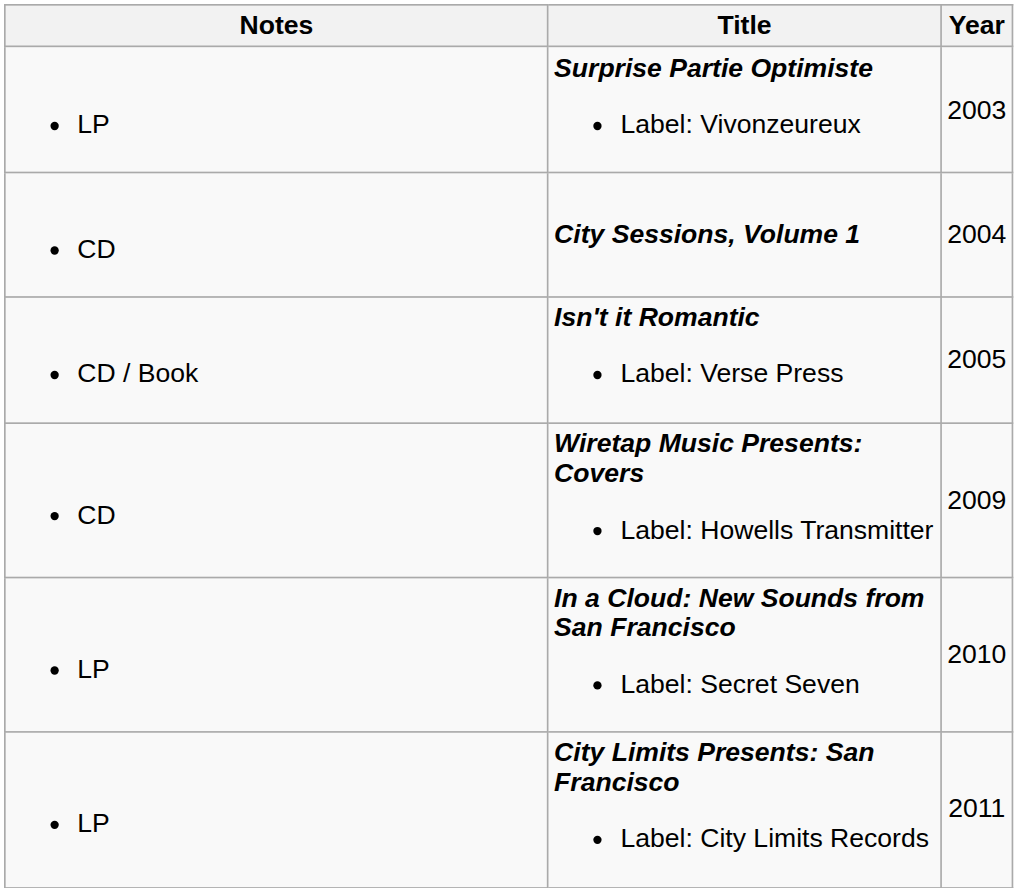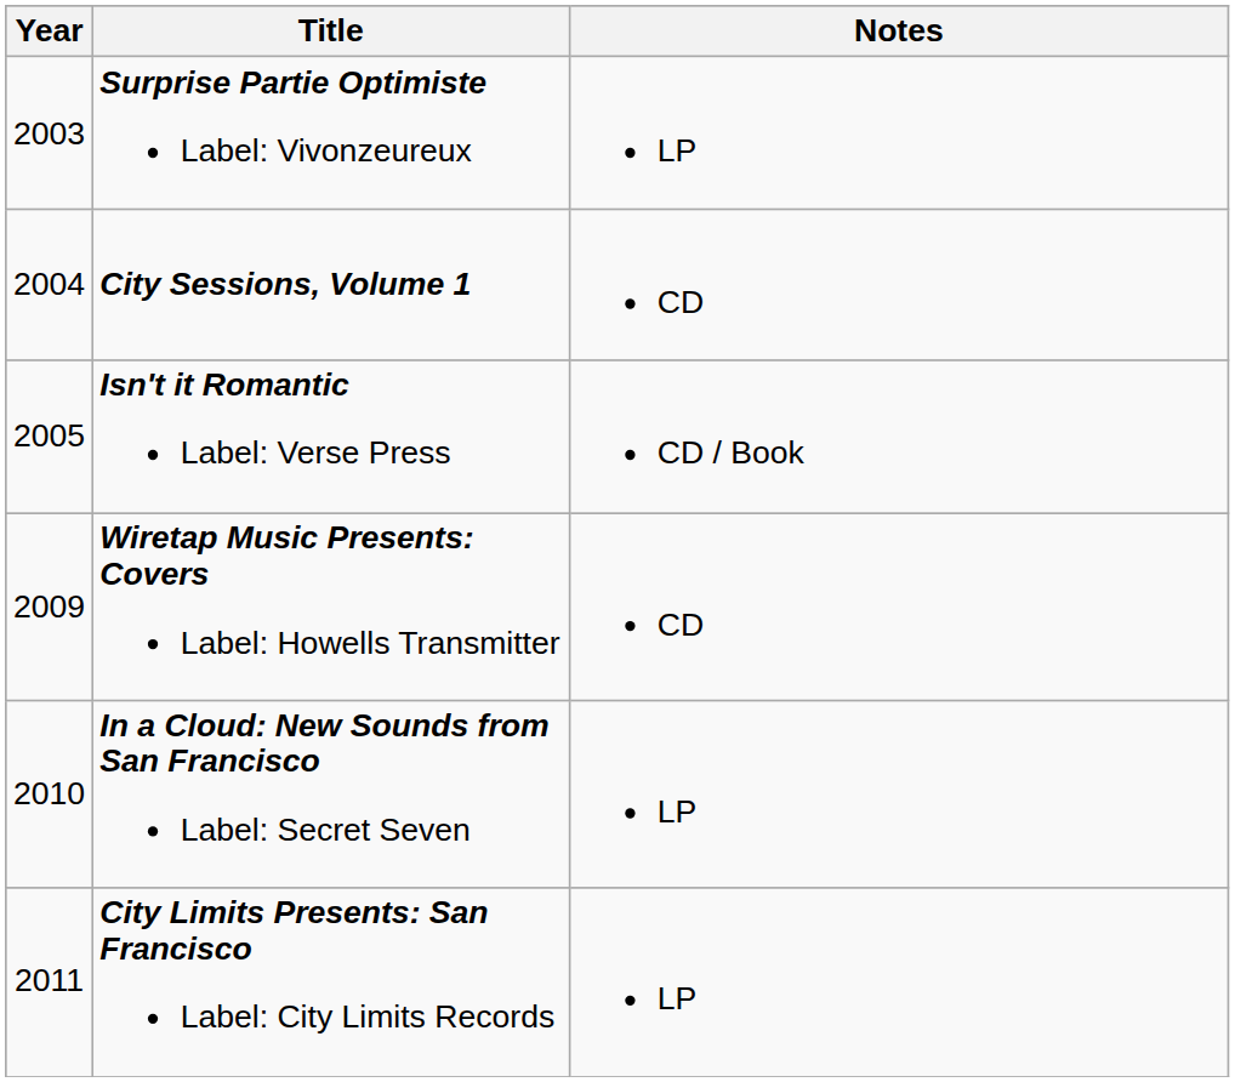 <table class="wikitable">
 <tr>
+<th width="33">Year</th>
+<th width="260">Title</th>
 <th width="400">Notes</th>
-<th width="260">Title</th>
-<th width="33">Year</th>
 </tr>
 <tr>
+<td align="center">2003</td>
+<td><strong><em>Surprise Partie Optimiste</em></strong><br><ul><li>Label: Vivonzeureux</li></ul></td>
 <td><br><ul><li>LP</li></ul></td>
-<td><strong><em>Surprise Partie Optimiste</em></strong><br><ul><li>Label: Vivonzeureux</li></ul></td>
-<td align="center">2003</td>
 </tr>
 <tr>
+<td align="center">2004</td>
+<td><strong><em>City Sessions, Volume 1</em></strong></td>
 <td><br><ul><li>CD</li></ul></td>
-<td><strong><em>City Sessions, Volume 1</em></strong></td>
-<td align="center">2004</td>
 </tr>
 <tr>
+<td align="center">2005</td>
+<td><strong><em>Isn't it Romantic</em></strong><br><ul><li>Label: Verse Press</li></ul></td>
 <td><br><ul><li>CD / Book</li></ul></td>
-<td><strong><em>Isn't it Romantic</em></strong><br><ul><li>Label: Verse Press</li></ul></td>
-<td align="center">2005</td>
 </tr>
 <tr>
+<td align="center">2009</td>
+<td><strong><em>Wiretap Music Presents: Covers</em></strong><br><ul><li>Label: Howells Transmitter</li></ul></td>
 <td><br><ul><li>CD</li></ul></td>
-<td><strong><em>Wiretap Music Presents: Covers</em></strong><br><ul><li>Label: Howells Transmitter</li></ul></td>
-<td align="center">2009</td>
 </tr>
 <tr>
+<td align="center">2010</td>
+<td><strong><em>In a Cloud: New Sounds from San Francisco</em></strong><br><ul><li>Label: Secret Seven</li></ul></td>
 <td><br><ul><li>LP</li></ul></td>
-<td><strong><em>In a Cloud: New Sounds from San Francisco</em></strong><br><ul><li>Label: Secret Seven</li></ul></td>
-<td align="center">2010</td>
 </tr>
 <tr>
+<td align="center">2011</td>
+<td><strong><em>City Limits Presents: San Francisco</em></strong><br><ul><li>Label: City Limits Records</li></ul></td>
 <td><br><ul><li>LP</li></ul></td>
-<td><strong><em>City Limits Presents: San Francisco</em></strong><br><ul><li>Label: City Limits Records</li></ul></td>
-<td align="center">2011</td>
 </tr>
 </table>
